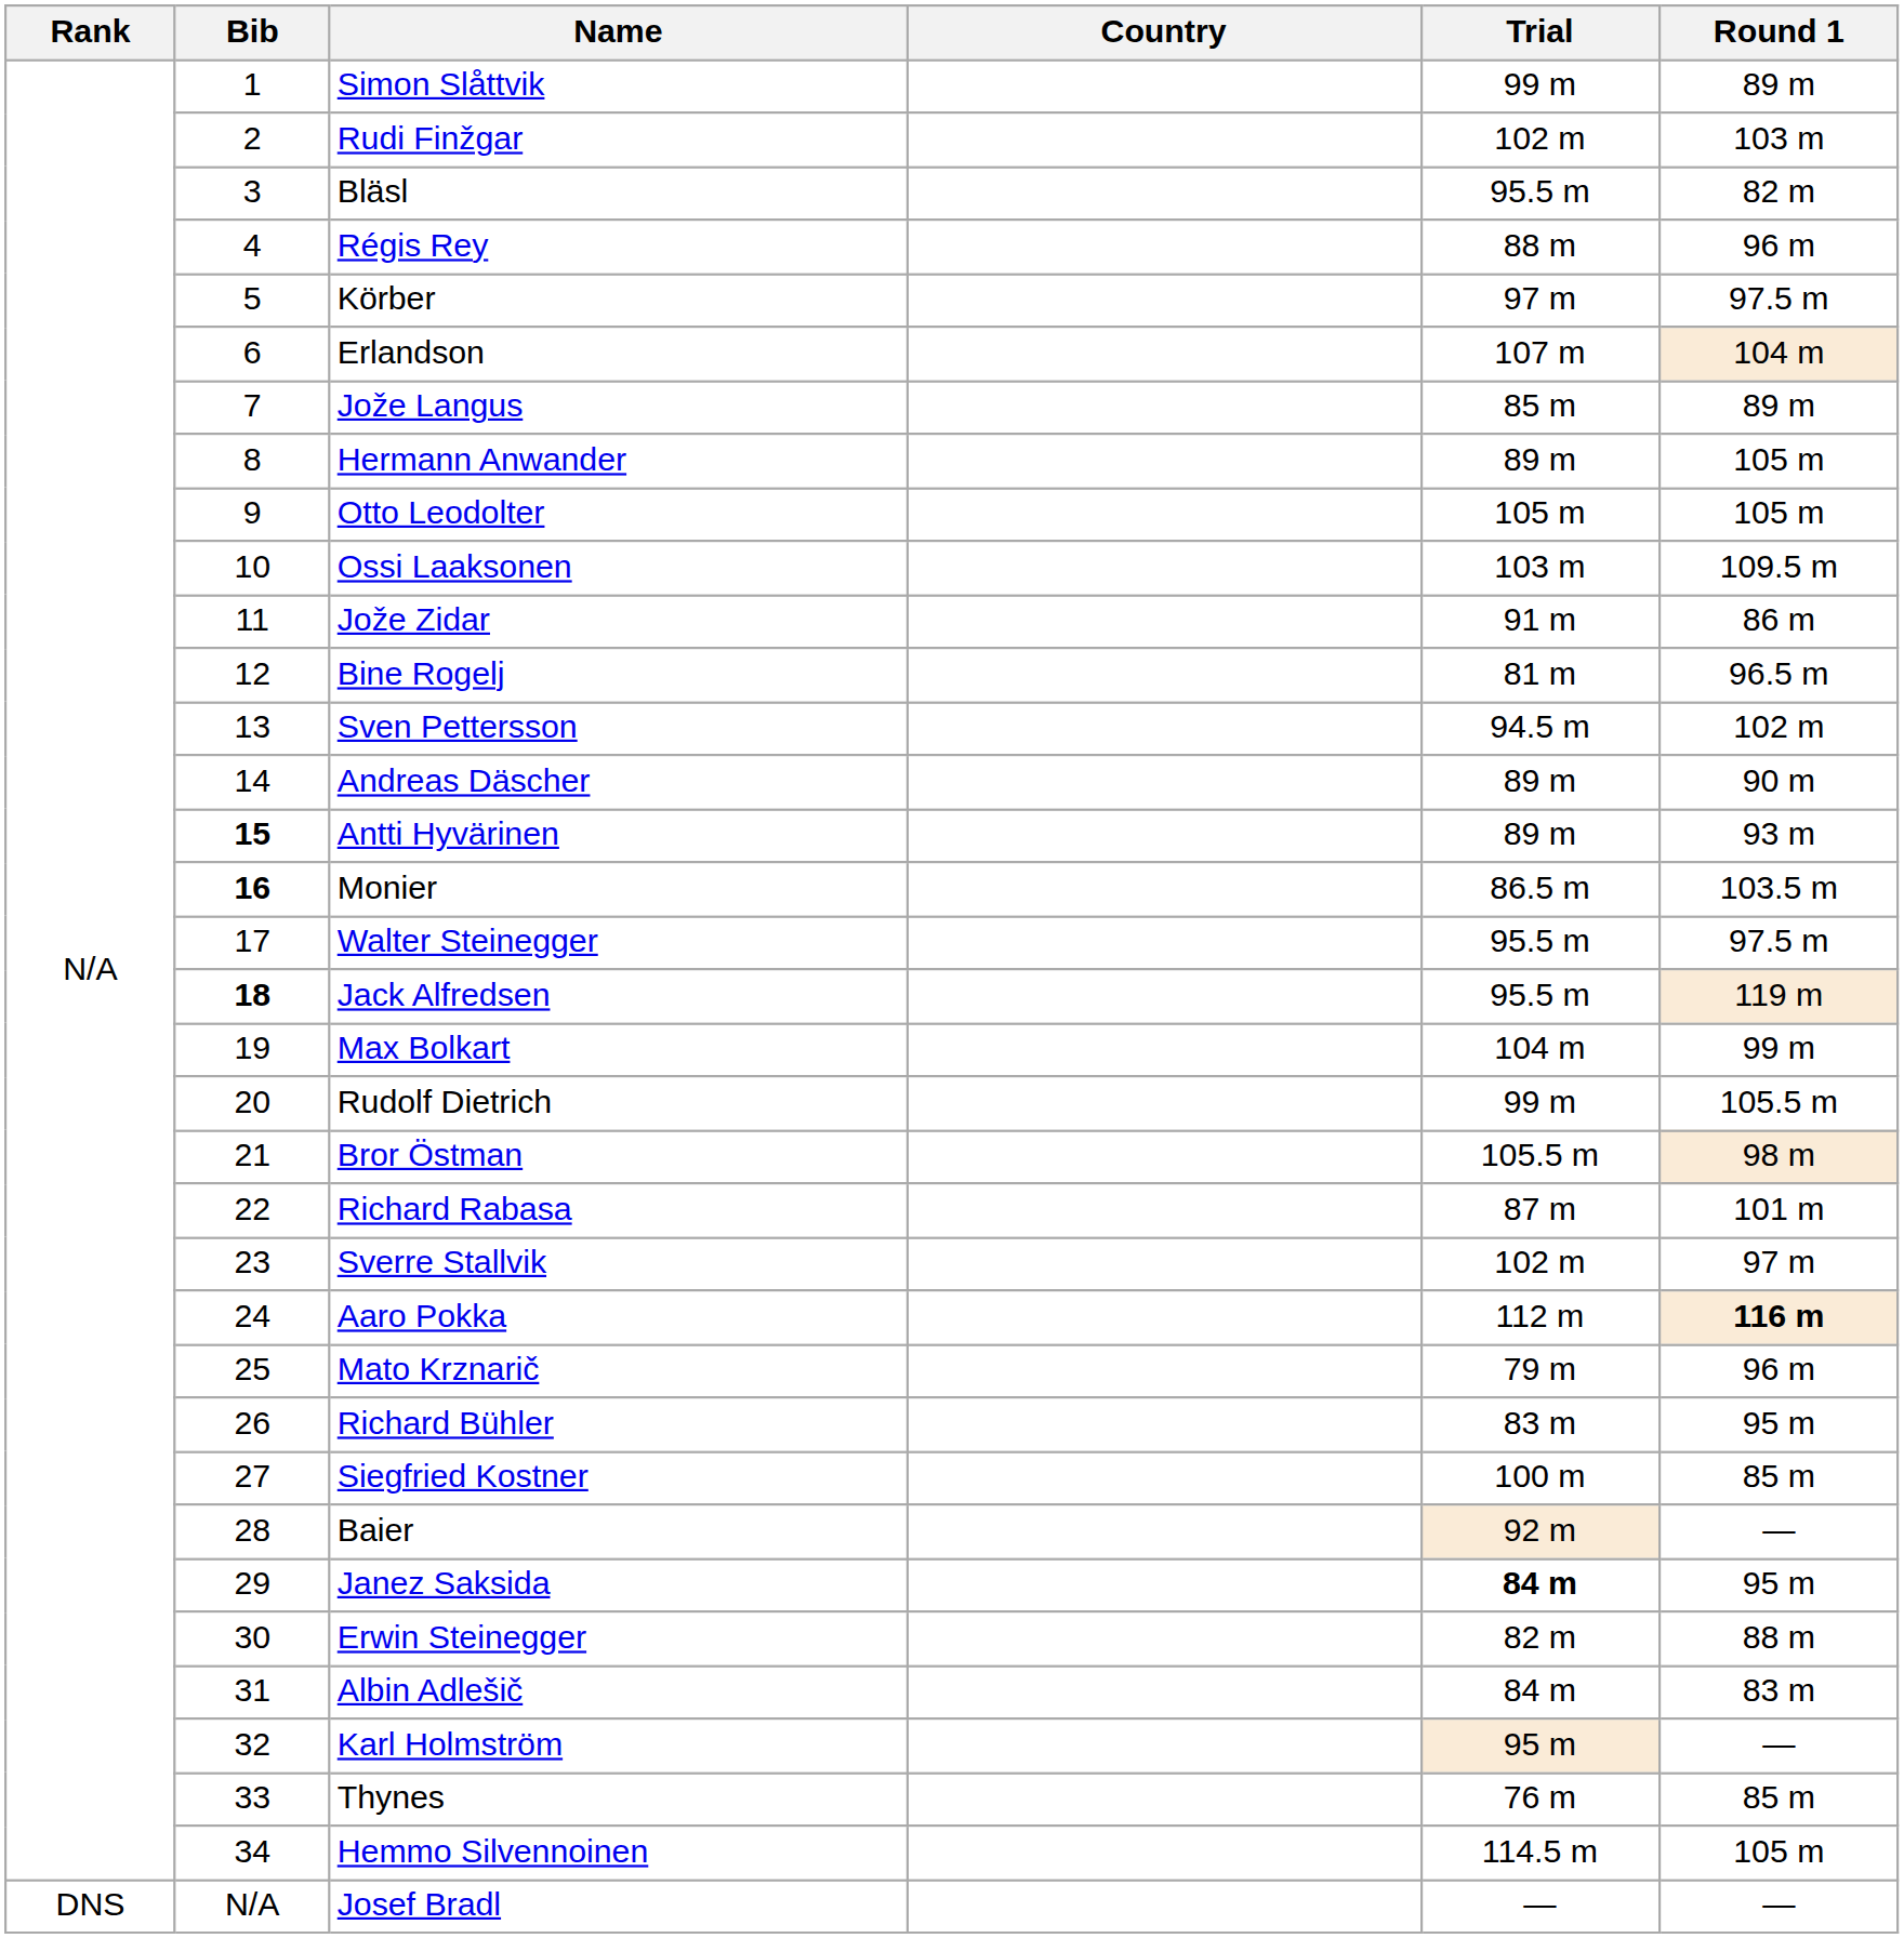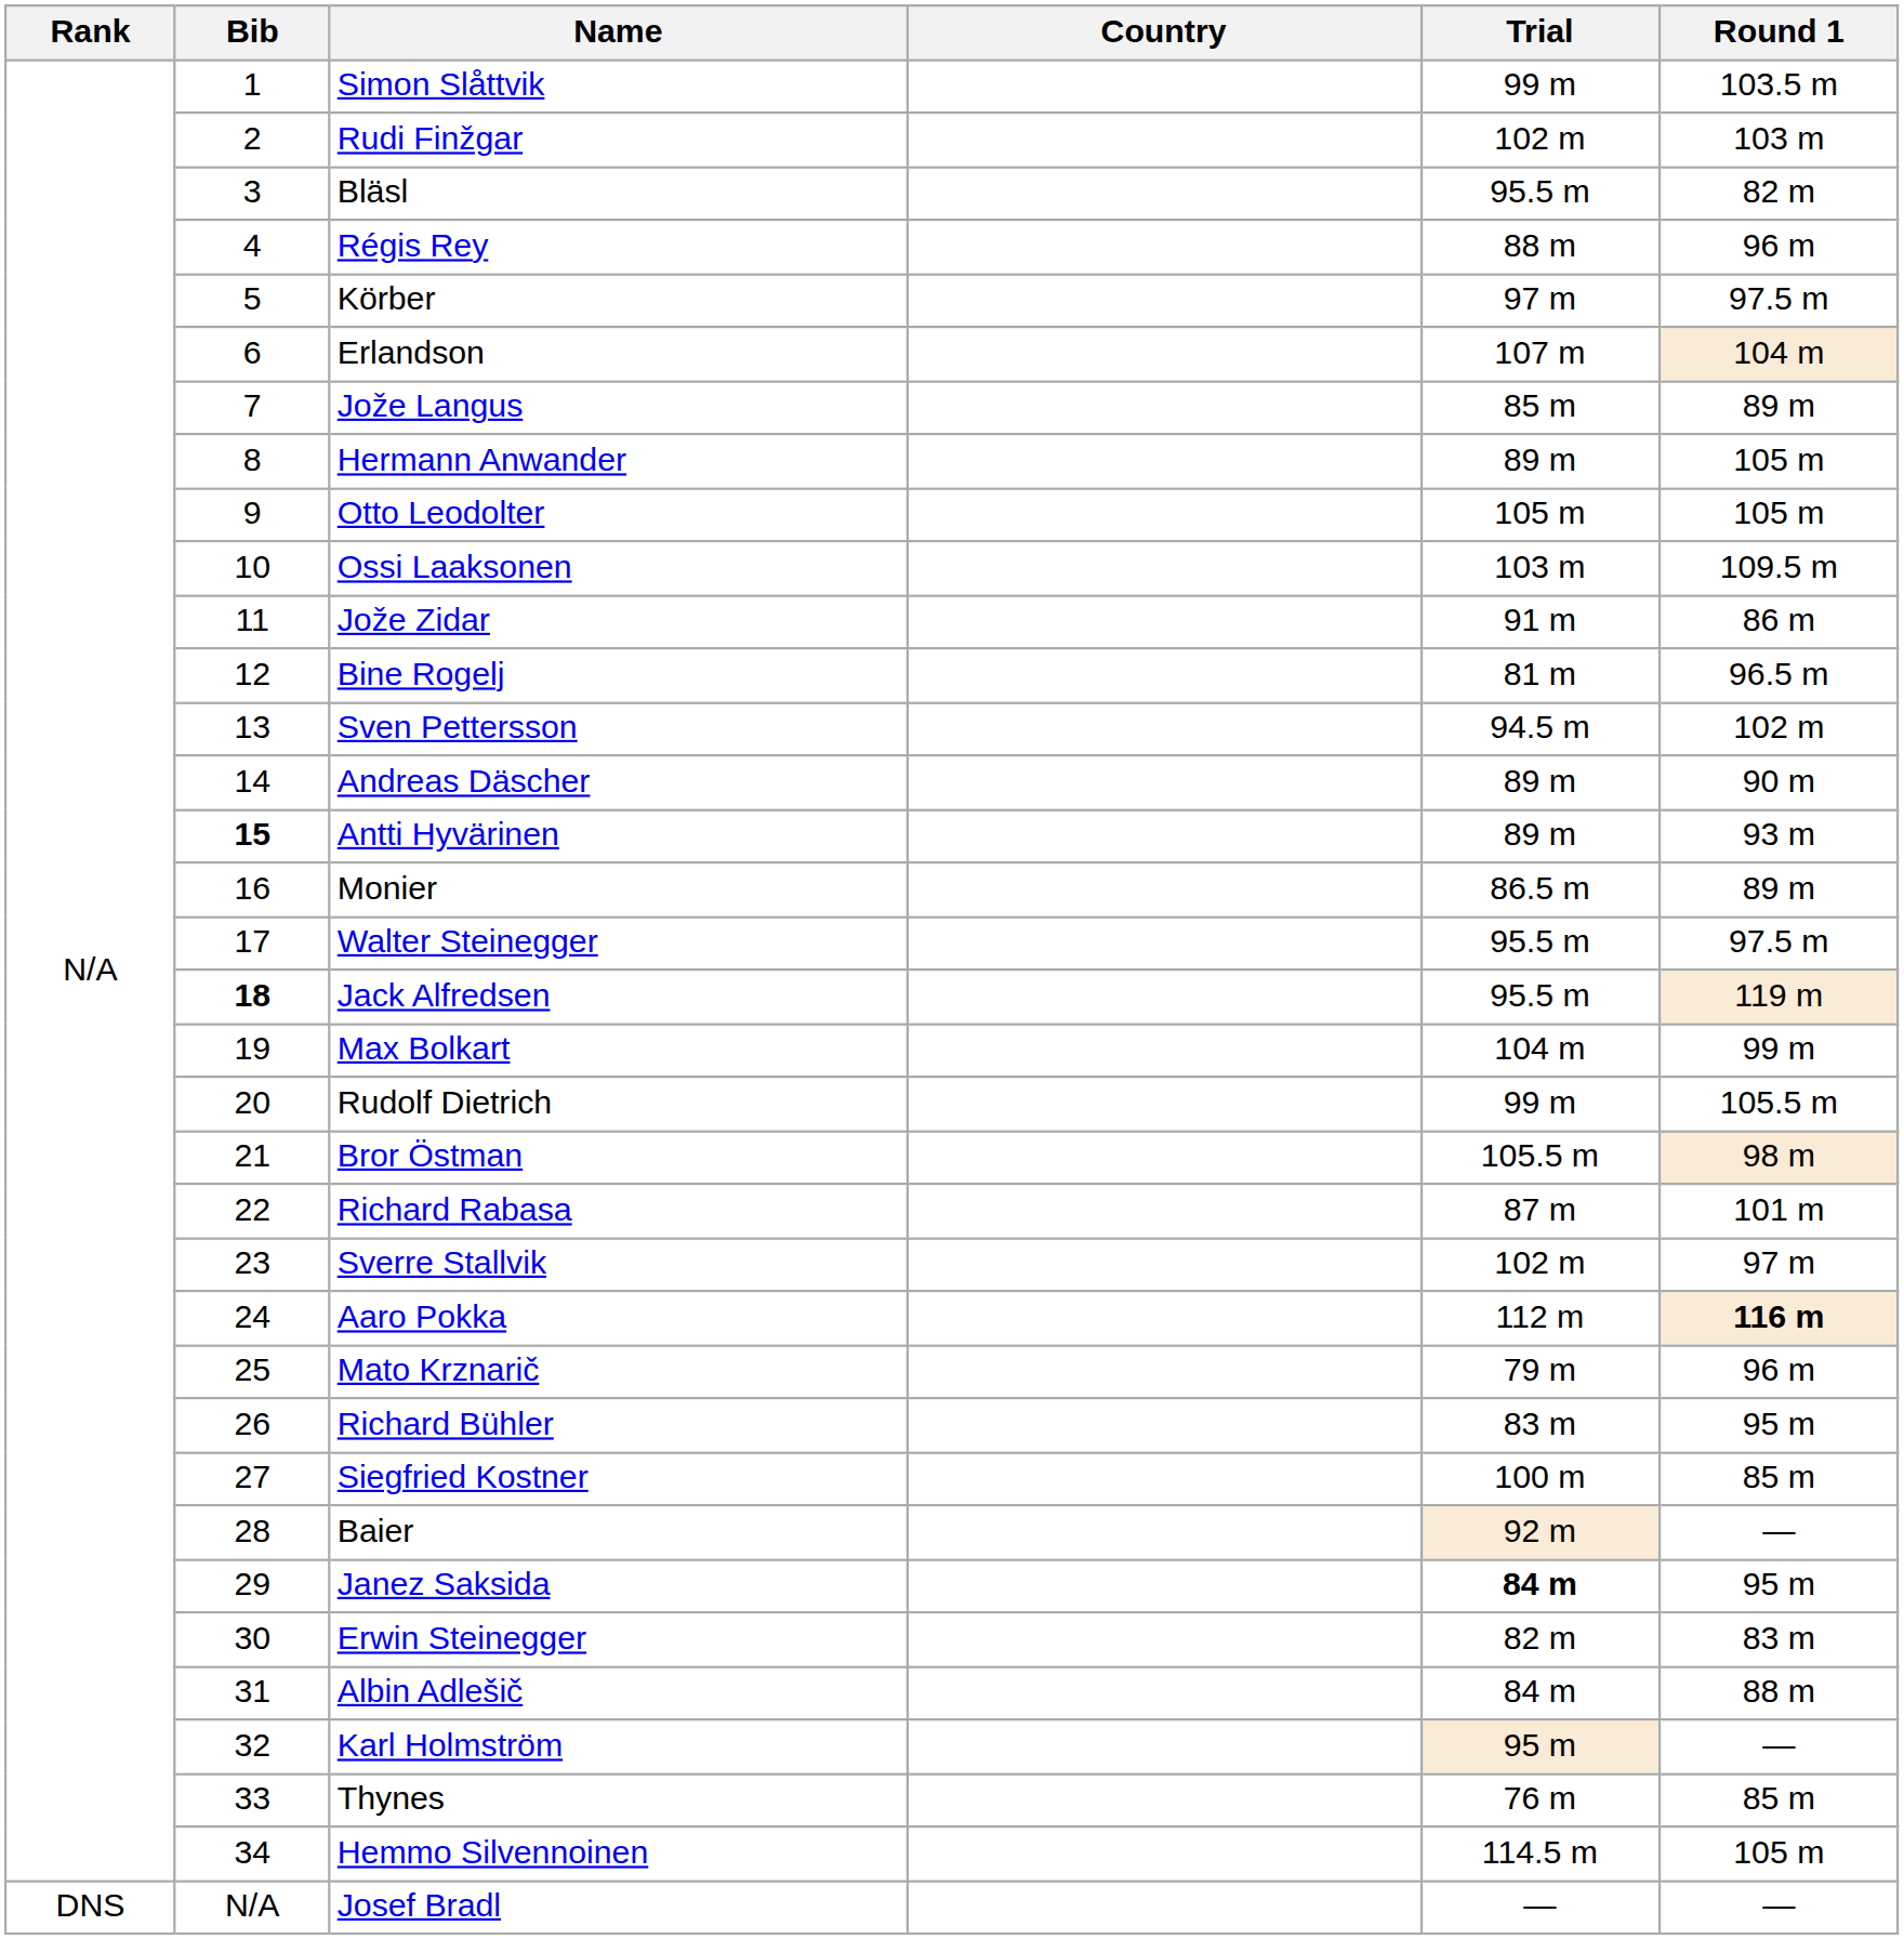 <table class="wikitable sortable" style="background:#fff; font-size:86%; width:63%; line-height:16px; border:grey solid 1px; border-collapse:collapse;">
 <tr>
 <th width="30">Rank</th>
 <th width="30">Bib</th>
 <th width="130">Name</th>
 <th width="115">Country</th>
 <th width="50">Trial</th>
 <th width="50">Round 1</th>
 </tr>
 <tr>
 <td align=center rowspan=34>N/A</td>
 <td align=center>1</td>
 <td><a href='#'>Simon Slåttvik</a></td>
 <td></td>
 <td align=center>99 m</td>
-<td align=center>89 m</td>
+<td align=center>103.5 m</td>
 </tr>
 <tr>
 <td align=center>2</td>
 <td><a href='#'>Rudi Finžgar</a></td>
 <td></td>
 <td align=center>102 m</td>
 <td align=center>103 m</td>
 </tr>
 <tr>
 <td align=center>3</td>
 <td>Bläsl</td>
 <td></td>
 <td align=center>95.5 m</td>
 <td align=center>82 m</td>
 </tr>
 <tr>
 <td align=center>4</td>
 <td><a href='#'>Régis Rey</a></td>
 <td></td>
 <td align=center>88 m</td>
 <td align=center>96 m</td>
 </tr>
 <tr>
 <td align=center>5</td>
 <td>Körber</td>
 <td></td>
 <td align=center>97 m</td>
 <td align=center>97.5 m</td>
 </tr>
 <tr>
 <td align=center>6</td>
 <td>Erlandson</td>
 <td></td>
 <td align=center>107 m</td>
 <td align=center bgcolor=#FAEBD7>104 m</td>
 </tr>
 <tr>
 <td align=center>7</td>
 <td><a href='#'>Jože Langus</a></td>
 <td></td>
 <td align=center>85 m</td>
 <td align=center>89 m</td>
 </tr>
 <tr>
 <td align=center>8</td>
 <td><a href='#'>Hermann Anwander</a></td>
 <td></td>
 <td align=center>89 m</td>
 <td align=center>105 m</td>
 </tr>
 <tr>
 <td align=center>9</td>
 <td><a href='#'>Otto Leodolter</a></td>
 <td></td>
 <td align=center>105 m</td>
 <td align=center>105 m</td>
 </tr>
 <tr>
 <td align=center>10</td>
 <td><a href='#'>Ossi Laaksonen</a></td>
 <td></td>
 <td align=center>103 m</td>
 <td align=center>109.5 m</td>
 </tr>
 <tr>
 <td align=center>11</td>
 <td><a href='#'>Jože Zidar</a></td>
 <td></td>
 <td align=center>91 m</td>
 <td align=center>86 m</td>
 </tr>
 <tr>
 <td align=center>12</td>
 <td><a href='#'>Bine Rogelj</a></td>
 <td></td>
 <td align=center>81 m</td>
 <td align=center>96.5 m</td>
 </tr>
 <tr>
 <td align=center>13</td>
 <td><a href='#'>Sven Pettersson</a></td>
 <td></td>
 <td align=center>94.5 m</td>
 <td align=center>102 m</td>
 </tr>
 <tr>
 <td align=center>14</td>
 <td><a href='#'>Andreas Däscher</a></td>
 <td></td>
 <td align=center>89 m</td>
 <td align=center>90 m</td>
 </tr>
 <tr>
 <td align=center><strong>15</strong></td>
 <td><a href='#'>Antti Hyvärinen</a></td>
 <td></td>
 <td align=center>89 m</td>
 <td align=center>93 m</td>
 </tr>
 <tr>
-<td align=center><strong>16</strong></td>
+<td align=center>16</td>
 <td>Monier</td>
 <td></td>
 <td align=center>86.5 m</td>
-<td align=center>103.5 m</td>
+<td align=center>89 m</td>
 </tr>
 <tr>
 <td align=center>17</td>
 <td><a href='#'>Walter Steinegger</a></td>
 <td></td>
 <td align=center>95.5 m</td>
 <td align=center>97.5 m</td>
 </tr>
 <tr>
 <td align=center><strong>18</strong></td>
 <td><a href='#'>Jack Alfredsen</a></td>
 <td></td>
 <td align=center>95.5 m</td>
 <td align=center bgcolor=#FAEBD7>119 m</td>
 </tr>
 <tr>
 <td align=center>19</td>
 <td><a href='#'>Max Bolkart</a></td>
 <td></td>
 <td align=center>104 m</td>
 <td align=center>99 m</td>
 </tr>
 <tr>
 <td align=center>20</td>
 <td>Rudolf Dietrich</td>
 <td></td>
 <td align=center>99 m</td>
 <td align=center>105.5 m</td>
 </tr>
 <tr>
 <td align=center>21</td>
 <td><a href='#'>Bror Östman</a></td>
 <td></td>
 <td align=center>105.5 m</td>
 <td align=center bgcolor=#FAEBD7>98 m</td>
 </tr>
 <tr>
 <td align=center>22</td>
 <td><a href='#'>Richard Rabasa</a></td>
 <td></td>
 <td align=center>87 m</td>
 <td align=center>101 m</td>
 </tr>
 <tr>
 <td align=center>23</td>
 <td><a href='#'>Sverre Stallvik</a></td>
 <td></td>
 <td align=center>102 m</td>
 <td align=center>97 m</td>
 </tr>
 <tr>
 <td align=center>24</td>
 <td><a href='#'>Aaro Pokka</a></td>
 <td></td>
 <td align=center>112 m</td>
 <td align=center bgcolor=#FAEBD7><strong>116 m</strong></td>
 </tr>
 <tr>
 <td align=center>25</td>
 <td><a href='#'>Mato Krznarič</a></td>
 <td></td>
 <td align=center>79 m</td>
 <td align=center>96 m</td>
 </tr>
 <tr>
 <td align=center>26</td>
 <td><a href='#'>Richard Bühler</a></td>
 <td></td>
 <td align=center>83 m</td>
 <td align=center>95 m</td>
 </tr>
 <tr>
 <td align=center>27</td>
 <td><a href='#'>Siegfried Kostner</a></td>
 <td></td>
 <td align=center>100 m</td>
 <td align=center>85 m</td>
 </tr>
 <tr>
 <td align=center>28</td>
 <td>Baier</td>
 <td></td>
 <td align=center bgcolor=#FAEBD7>92 m</td>
 <td align=center>—</td>
 </tr>
 <tr>
 <td align=center>29</td>
 <td><a href='#'>Janez Saksida</a></td>
 <td></td>
 <td align=center><strong>84 m</strong></td>
 <td align=center>95 m</td>
 </tr>
 <tr>
 <td align=center>30</td>
 <td><a href='#'>Erwin Steinegger</a></td>
 <td></td>
 <td align=center>82 m</td>
-<td align=center>88 m</td>
+<td align=center>83 m</td>
 </tr>
 <tr>
 <td align=center>31</td>
 <td><a href='#'>Albin Adlešič</a></td>
 <td></td>
 <td align=center>84 m</td>
-<td align=center>83 m</td>
+<td align=center>88 m</td>
 </tr>
 <tr>
 <td align=center>32</td>
 <td><a href='#'>Karl Holmström</a></td>
 <td></td>
 <td align=center bgcolor=#FAEBD7>95 m</td>
 <td align=center>—</td>
 </tr>
 <tr>
 <td align=center>33</td>
 <td>Thynes</td>
 <td></td>
 <td align=center>76 m</td>
 <td align=center>85 m</td>
 </tr>
 <tr>
 <td align=center>34</td>
 <td><a href='#'>Hemmo Silvennoinen</a></td>
 <td></td>
 <td align=center>114.5 m</td>
 <td align=center>105 m</td>
 </tr>
 <tr>
 <td align=center>DNS</td>
 <td align=center>N/A</td>
 <td><a href='#'>Josef Bradl</a></td>
 <td></td>
 <td align=center>—</td>
 <td align=center>—</td>
 </tr>
 </table>
